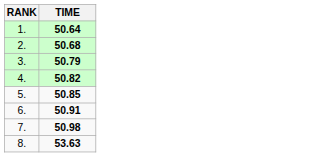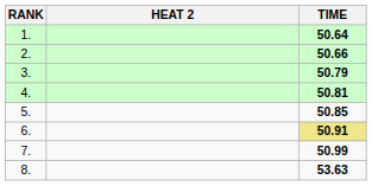 <table class="wikitable" style="border-collapse: collapse; font-size: 90%;">
 <tr>
 <th>RANK</th>
+<th style="width: 20em">HEAT 2</th>
 <th style="width: 5em">TIME</th>
 </tr>
 <tr style="background:#ccffcc;">
 <td align="center">1.</td>
+<td></td>
 <td align="center"><strong>50.64</strong></td>
 </tr>
 <tr style="background:#ccffcc;">
 <td align="center">2.</td>
-<td align="center"><strong>50.68</strong></td>
+<td></td>
+<td align="center"><strong>50.66</strong></td>
 </tr>
 <tr style="background:#ccffcc;">
 <td align="center">3.</td>
+<td></td>
 <td align="center"><strong>50.79</strong></td>
 </tr>
 <tr style="background:#ccffcc;">
 <td align="center">4.</td>
-<td align="center"><strong>50.82</strong></td>
+<td></td>
+<td align="center"><strong>50.81</strong></td>
 </tr>
 <tr>
 <td align="center">5.</td>
+<td></td>
 <td align="center"><strong>50.85</strong></td>
 </tr>
 <tr>
 <td align="center">6.</td>
-<td align="center"><strong>50.91</strong></td>
+<td></td>
+<td align="center" style="background: khaki;"><strong>50.91</strong></td>
 </tr>
 <tr>
 <td align="center">7.</td>
-<td align="center"><strong>50.98</strong></td>
+<td></td>
+<td align="center"><strong>50.99</strong></td>
 </tr>
 <tr>
 <td align="center">8.</td>
+<td></td>
 <td align="center"><strong>53.63</strong></td>
 </tr>
 </table>
